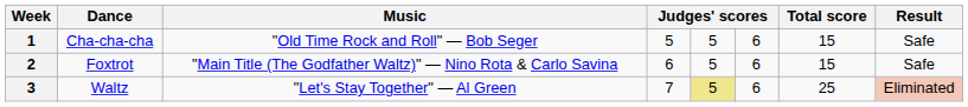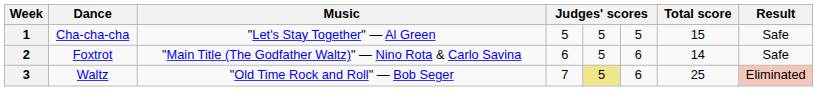 <table class="wikitable unsortable" style="text-align:center; width:80%">
 <tr>
 <th scope="col">Week</th>
 <th scope="col">Dance</th>
 <th scope="col">Music</th>
 <th scope="col" colspan="3">Judges' scores</th>
 <th scope="col">Total score</th>
 <th scope="col">Result</th>
 </tr>
 <tr>
 <th scope="row">1</th>
 <td><a href='#'>Cha-cha-cha</a></td>
-<td>"<a href='#'>Old Time Rock and Roll</a>" — <a href='#'>Bob Seger</a></td>
+<td>"<a href='#'>Let's Stay Together</a>" — <a href='#'>Al Green</a></td>
 <td>5</td>
 <td>5</td>
-<td>6</td>
+<td>5</td>
 <td>15</td>
 <td>Safe</td>
 </tr>
 <tr>
 <th scope="row">2</th>
 <td><a href='#'>Foxtrot</a></td>
 <td>"<a href='#'>Main Title (The Godfather Waltz)</a>" — <a href='#'>Nino Rota</a> & <a href='#'>Carlo Savina</a></td>
 <td>6</td>
 <td>5</td>
 <td>6</td>
-<td>15</td>
+<td>14</td>
 <td>Safe</td>
 </tr>
 <tr>
 <th>3</th>
 <td><a href='#'>Waltz</a></td>
-<td>"<a href='#'>Let's Stay Together</a>" — <a href='#'>Al Green</a></td>
+<td>"<a href='#'>Old Time Rock and Roll</a>" — <a href='#'>Bob Seger</a></td>
 <td>7</td>
 <td style="background: khaki;">5</td>
 <td>6</td>
 <td>25</td>
 <td bgcolor="f4c7b8">Eliminated</td>
 </tr>
 </table>
